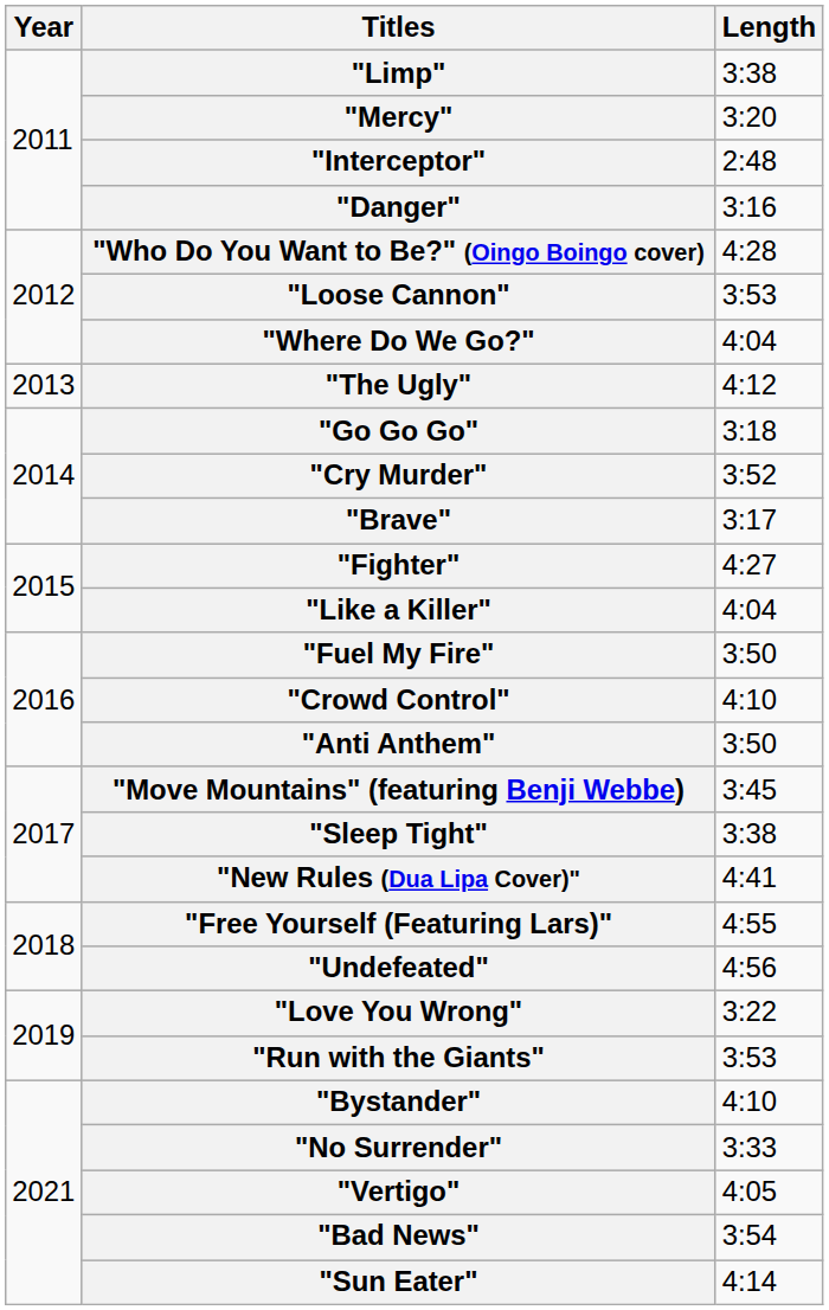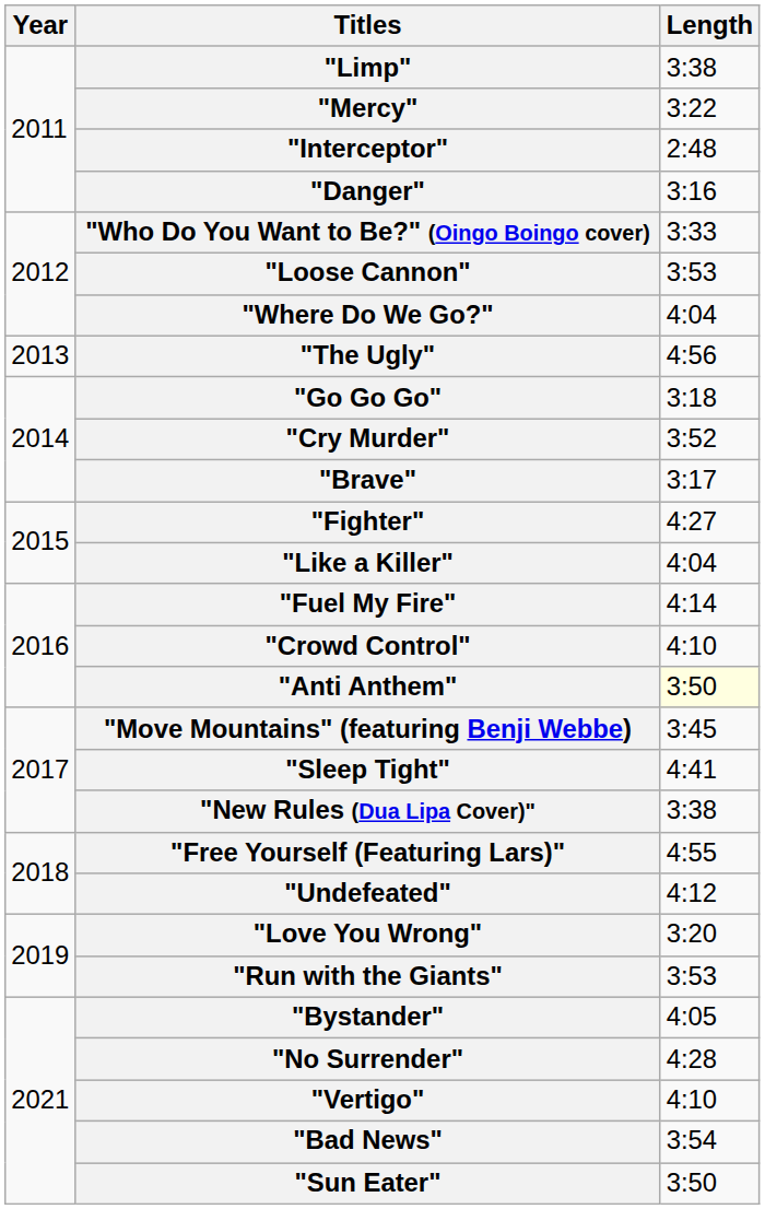 <table class="wikitable plainrowheaders">
 <tr>
 <th>Year</th>
 <th style="width:22em;">Titles</th>
 <th>Length</th>
 </tr>
 <tr>
 <td rowspan="4">2011</td>
 <th scope="row">"Limp"</th>
 <td>3:38</td>
 </tr>
 <tr>
 <th scope="row">"Mercy"</th>
-<td>3:20</td>
+<td>3:22</td>
 </tr>
 <tr>
 <th scope="row">"Interceptor"</th>
 <td>2:48</td>
 </tr>
 <tr>
 <th scope="row">"Danger"</th>
 <td>3:16</td>
 </tr>
 <tr>
 <td rowspan="3">2012</td>
 <th scope="row">"Who Do You Want to Be?" <small>(<a href='#'>Oingo Boingo</a> cover)</small></th>
-<td>4:28</td>
+<td>3:33</td>
 </tr>
 <tr>
 <th scope="row">"Loose Cannon"</th>
 <td>3:53</td>
 </tr>
 <tr>
 <th scope="row">"Where Do We Go?"</th>
 <td>4:04</td>
 </tr>
 <tr>
 <td>2013</td>
 <th scope="row">"The Ugly"</th>
-<td>4:12</td>
+<td>4:56</td>
 </tr>
 <tr>
 <td rowspan="3">2014</td>
 <th scope="row">"Go Go Go"</th>
 <td>3:18</td>
 </tr>
 <tr>
 <th scope="row">"Cry Murder"</th>
 <td>3:52</td>
 </tr>
 <tr>
 <th scope="row">"Brave"</th>
 <td>3:17</td>
 </tr>
 <tr>
 <td rowspan="2">2015</td>
 <th scope="row">"Fighter"</th>
 <td>4:27</td>
 </tr>
 <tr>
 <th scope="row">"Like a Killer"</th>
 <td>4:04</td>
 </tr>
 <tr>
 <td rowspan="3">2016</td>
 <th scope="row">"Fuel My Fire"</th>
-<td>3:50</td>
+<td>4:14</td>
 </tr>
 <tr>
 <th scope="row">"Crowd Control"</th>
 <td>4:10</td>
 </tr>
 <tr>
 <th scope="row">"Anti Anthem"</th>
-<td>3:50</td>
+<td style="background: lightyellow;">3:50</td>
 </tr>
 <tr>
 <td rowspan="3">2017</td>
 <th scope="row">"Move Mountains" (featuring <a href='#'>Benji Webbe</a>)</th>
 <td>3:45</td>
 </tr>
 <tr>
 <th scope="row">"Sleep Tight"</th>
-<td>3:38</td>
+<td>4:41</td>
 </tr>
 <tr>
 <th scope="row">"New Rules <small>(<a href='#'>Dua Lipa</a> Cover)" </small></th>
-<td>4:41</td>
+<td>3:38</td>
 </tr>
 <tr>
 <td rowspan="2">2018</td>
 <th scope="row">"Free Yourself (Featuring Lars)"</th>
 <td>4:55</td>
 </tr>
 <tr>
 <th scope="row">"Undefeated"</th>
-<td>4:56</td>
+<td>4:12</td>
 </tr>
 <tr>
 <td rowspan="2">2019</td>
 <th scope="row">"Love You Wrong"</th>
-<td>3:22</td>
+<td>3:20</td>
 </tr>
 <tr>
 <th scope="row">"Run with the Giants"</th>
 <td>3:53</td>
 </tr>
 <tr>
 <td rowspan="5">2021</td>
 <th scope="row">"Bystander"</th>
-<td>4:10</td>
+<td>4:05</td>
 </tr>
 <tr>
 <th scope="row">"No Surrender"</th>
-<td>3:33</td>
+<td>4:28</td>
 </tr>
 <tr>
 <th scope="row">"Vertigo"</th>
-<td>4:05</td>
+<td>4:10</td>
 </tr>
 <tr>
 <th scope="row">"Bad News"</th>
 <td>3:54</td>
 </tr>
 <tr>
 <th scope="row">"Sun Eater"</th>
-<td>4:14</td>
+<td>3:50</td>
 </tr>
 </table>
